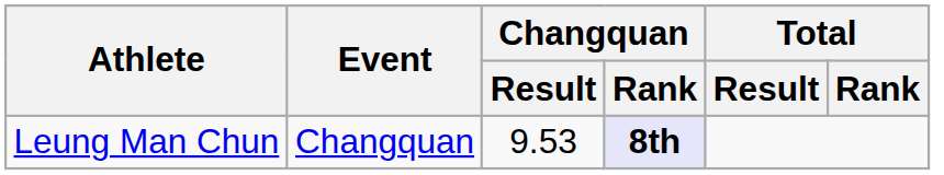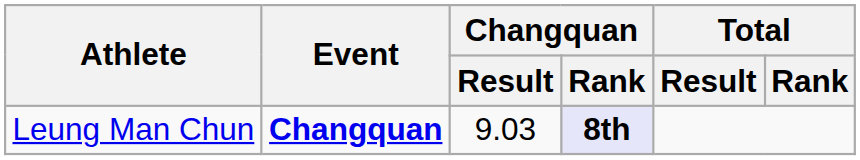 <table class=wikitable style="font-size:90%">
 <tr>
 <th rowspan="2">Athlete</th>
 <th rowspan="2">Event</th>
 <th colspan="2">Changquan</th>
 <th colspan="2">Total</th>
 </tr>
 <tr>
 <th>Result</th>
 <th>Rank</th>
 <th>Result</th>
 <th>Rank</th>
 </tr>
 <tr>
 <td><a href='#'>Leung Man Chun</a></td>
-<td><a href='#'>Changquan</a></td>
-<td align=center>9.53</td>
+<td><strong><a href='#'>Changquan</a></strong></td>
+<td align=center>9.03</td>
 <td align=center style="background: lavender;"><strong>8th</strong></td>
 </tr>
 </table>
